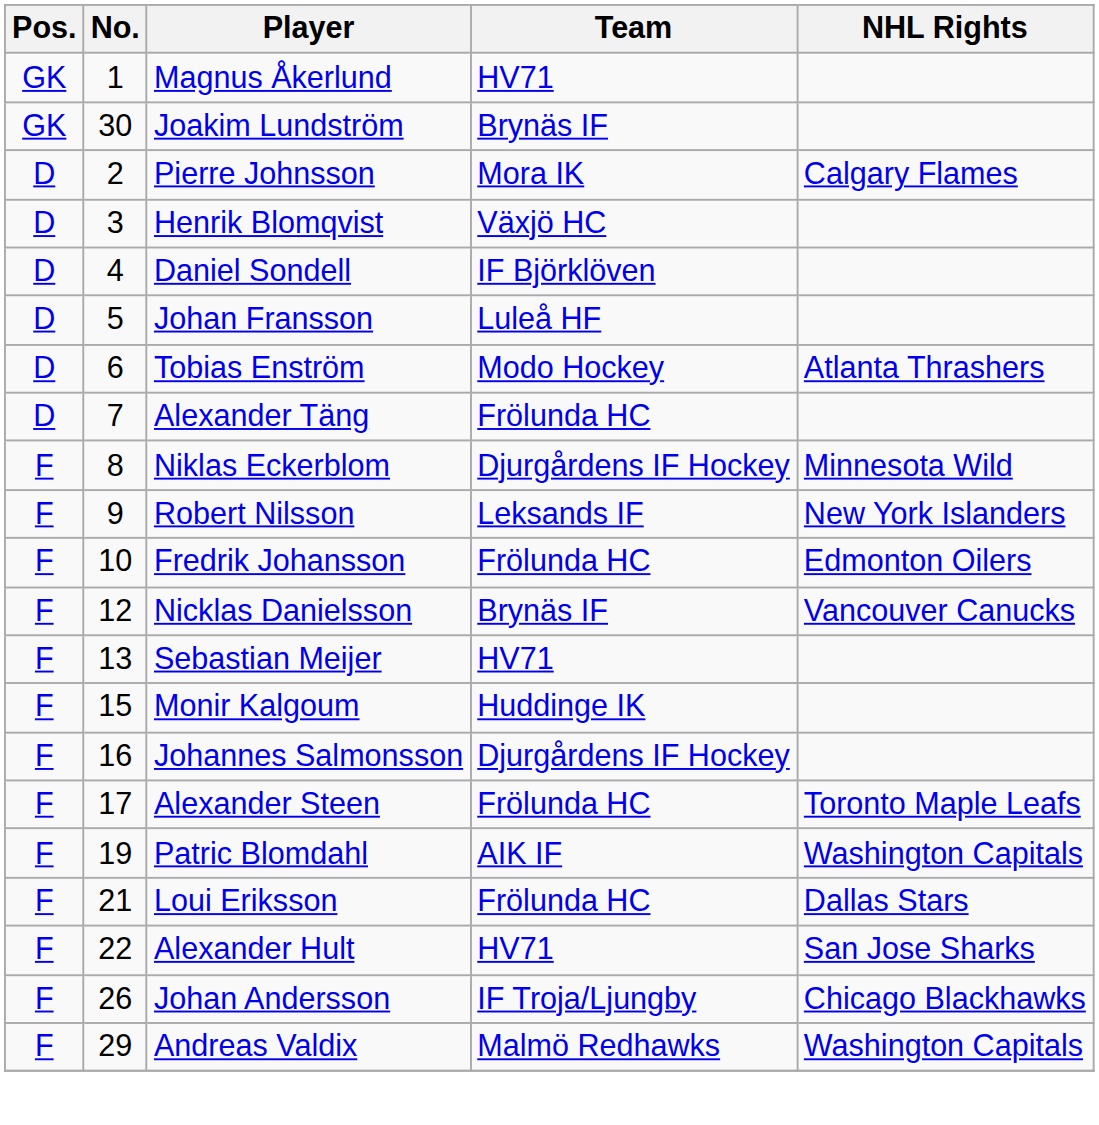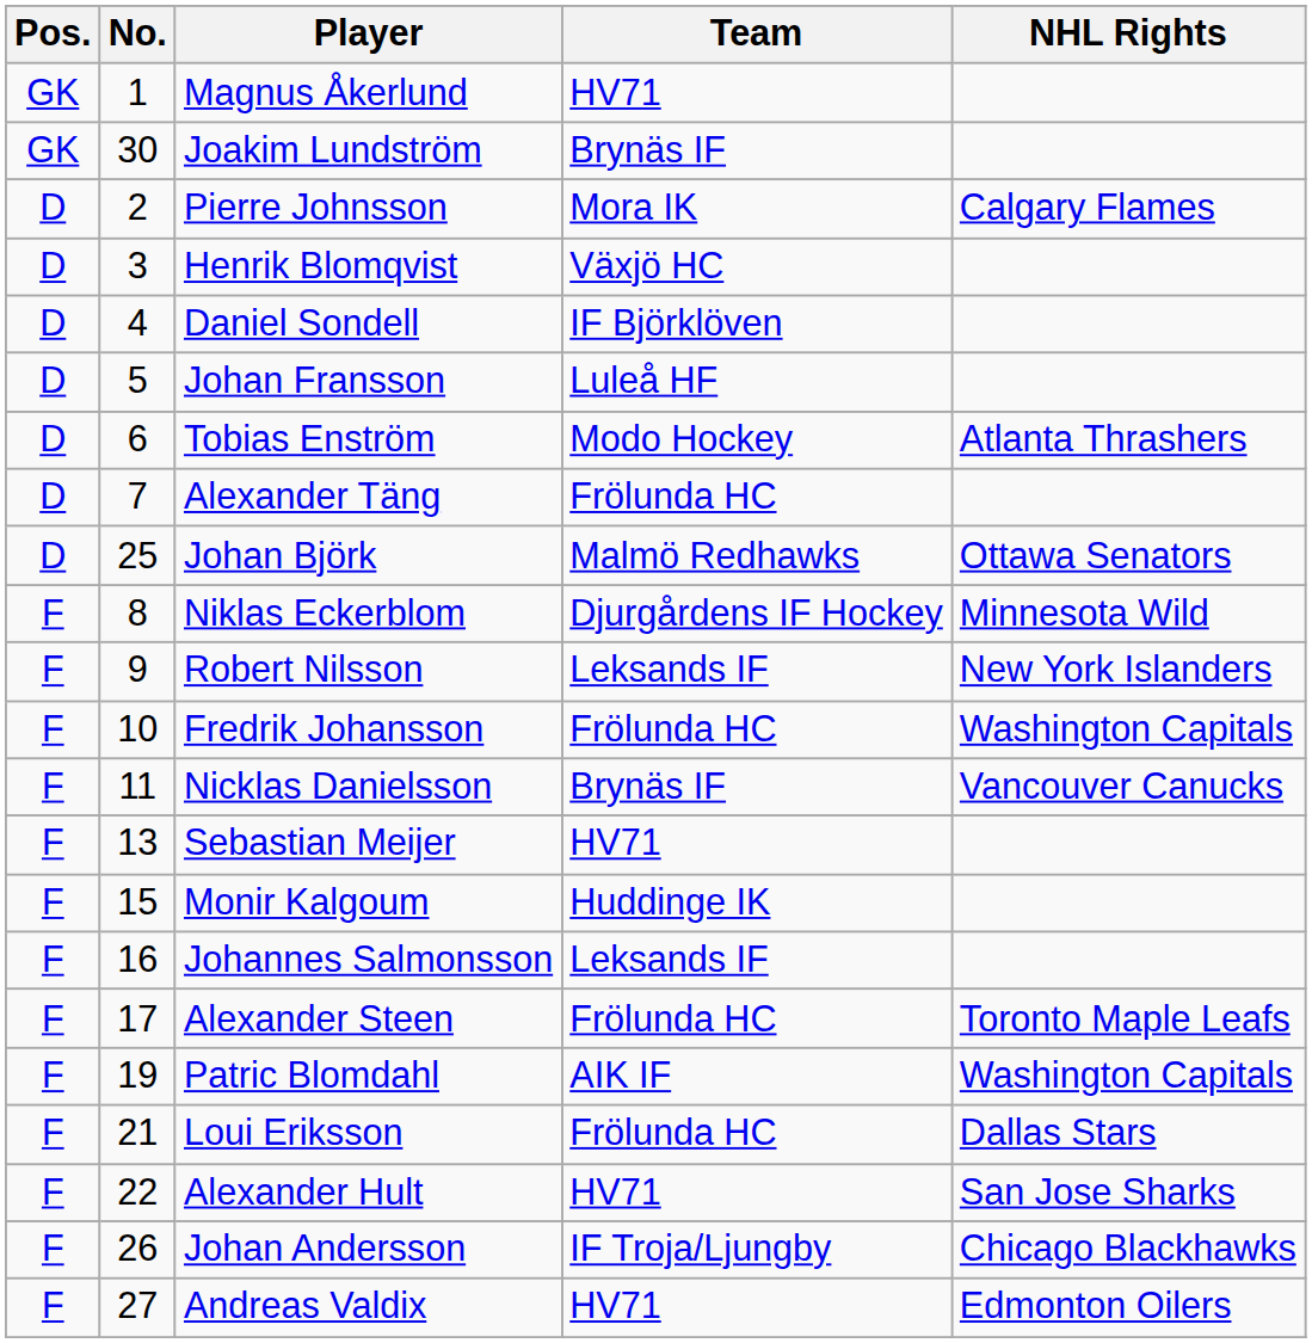 <table class="wikitable sortable">
 <tr>
 <th>Pos.</th>
 <th>No.</th>
 <th>Player</th>
 <th>Team</th>
 <th>NHL Rights</th>
 </tr>
 <tr>
 <td style="text-align:center;"><a href='#'>GK</a></td>
 <td style="text-align:center;">1</td>
 <td><a href='#'>Magnus Åkerlund</a></td>
 <td> <a href='#'>HV71</a></td>
 <td></td>
 </tr>
 <tr>
 <td style="text-align:center;"><a href='#'>GK</a></td>
 <td style="text-align:center;">30</td>
 <td><a href='#'>Joakim Lundström</a></td>
 <td> <a href='#'>Brynäs IF</a></td>
 <td></td>
 </tr>
 <tr>
 <td style="text-align:center;"><a href='#'>D</a></td>
 <td style="text-align:center;">2</td>
 <td><a href='#'>Pierre Johnsson</a></td>
 <td> <a href='#'>Mora IK</a></td>
 <td><a href='#'>Calgary Flames</a></td>
 </tr>
 <tr>
 <td style="text-align:center;"><a href='#'>D</a></td>
 <td style="text-align:center;">3</td>
 <td><a href='#'>Henrik Blomqvist</a></td>
 <td> <a href='#'>Växjö HC</a></td>
 <td></td>
 </tr>
 <tr>
 <td style="text-align:center;"><a href='#'>D</a></td>
 <td style="text-align:center;">4</td>
 <td><a href='#'>Daniel Sondell</a></td>
 <td> <a href='#'>IF Björklöven</a></td>
 <td></td>
 </tr>
 <tr>
 <td style="text-align:center;"><a href='#'>D</a></td>
 <td style="text-align:center;">5</td>
 <td><a href='#'>Johan Fransson</a></td>
 <td> <a href='#'>Luleå HF</a></td>
 <td></td>
 </tr>
 <tr>
 <td style="text-align:center;"><a href='#'>D</a></td>
 <td style="text-align:center;">6</td>
 <td><a href='#'>Tobias Enström</a></td>
 <td> <a href='#'>Modo Hockey</a></td>
 <td><a href='#'>Atlanta Thrashers</a></td>
 </tr>
 <tr>
 <td style="text-align:center;"><a href='#'>D</a></td>
 <td style="text-align:center;">7</td>
 <td><a href='#'>Alexander Täng</a></td>
 <td> <a href='#'>Frölunda HC</a></td>
 <td></td>
 </tr>
 <tr>
+<td style="text-align:center;"><a href='#'>D</a></td>
+<td style="text-align:center;">25</td>
+<td><a href='#'>Johan Björk</a></td>
+<td> <a href='#'>Malmö Redhawks</a></td>
+<td><a href='#'>Ottawa Senators</a></td>
+</tr>
+<tr>
 <td style="text-align:center;"><a href='#'>F</a></td>
 <td style="text-align:center;">8</td>
 <td><a href='#'>Niklas Eckerblom</a></td>
 <td> <a href='#'>Djurgårdens IF Hockey</a></td>
 <td><a href='#'>Minnesota Wild</a></td>
 </tr>
 <tr>
 <td style="text-align:center;"><a href='#'>F</a></td>
 <td style="text-align:center;">9</td>
 <td><a href='#'>Robert Nilsson</a></td>
 <td> <a href='#'>Leksands IF</a></td>
 <td><a href='#'>New York Islanders</a></td>
 </tr>
 <tr>
 <td style="text-align:center;"><a href='#'>F</a></td>
 <td style="text-align:center;">10</td>
 <td><a href='#'>Fredrik Johansson</a></td>
 <td> <a href='#'>Frölunda HC</a></td>
-<td><a href='#'>Edmonton Oilers</a></td>
+<td><a href='#'>Washington Capitals</a></td>
 </tr>
 <tr>
 <td style="text-align:center;"><a href='#'>F</a></td>
-<td style="text-align:center;">12</td>
+<td style="text-align:center;">11</td>
 <td><a href='#'>Nicklas Danielsson</a></td>
 <td> <a href='#'>Brynäs IF</a></td>
 <td><a href='#'>Vancouver Canucks</a></td>
 </tr>
 <tr>
 <td style="text-align:center;"><a href='#'>F</a></td>
 <td style="text-align:center;">13</td>
 <td><a href='#'>Sebastian Meijer</a></td>
 <td> <a href='#'>HV71</a></td>
 <td></td>
 </tr>
 <tr>
 <td style="text-align:center;"><a href='#'>F</a></td>
 <td style="text-align:center;">15</td>
 <td><a href='#'>Monir Kalgoum</a></td>
 <td> <a href='#'>Huddinge IK</a></td>
 <td></td>
 </tr>
 <tr>
 <td style="text-align:center;"><a href='#'>F</a></td>
 <td style="text-align:center;">16</td>
 <td><a href='#'>Johannes Salmonsson</a></td>
-<td> <a href='#'>Djurgårdens IF Hockey</a></td>
+<td> <a href='#'>Leksands IF</a></td>
 <td></td>
 </tr>
 <tr>
 <td style="text-align:center;"><a href='#'>F</a></td>
 <td style="text-align:center;">17</td>
 <td><a href='#'>Alexander Steen</a></td>
 <td> <a href='#'>Frölunda HC</a></td>
 <td><a href='#'>Toronto Maple Leafs</a></td>
 </tr>
 <tr>
 <td style="text-align:center;"><a href='#'>F</a></td>
 <td style="text-align:center;">19</td>
 <td><a href='#'>Patric Blomdahl</a></td>
 <td> <a href='#'>AIK IF</a></td>
 <td><a href='#'>Washington Capitals</a></td>
 </tr>
 <tr>
 <td style="text-align:center;"><a href='#'>F</a></td>
 <td style="text-align:center;">21</td>
 <td><a href='#'>Loui Eriksson</a></td>
 <td> <a href='#'>Frölunda HC</a></td>
 <td><a href='#'>Dallas Stars</a></td>
 </tr>
 <tr>
 <td style="text-align:center;"><a href='#'>F</a></td>
 <td style="text-align:center;">22</td>
 <td><a href='#'>Alexander Hult</a></td>
 <td> <a href='#'>HV71</a></td>
 <td><a href='#'>San Jose Sharks</a></td>
 </tr>
 <tr>
 <td style="text-align:center;"><a href='#'>F</a></td>
 <td style="text-align:center;">26</td>
 <td><a href='#'>Johan Andersson</a></td>
 <td> <a href='#'>IF Troja/Ljungby</a></td>
 <td><a href='#'>Chicago Blackhawks</a></td>
 </tr>
 <tr>
 <td style="text-align:center;"><a href='#'>F</a></td>
-<td style="text-align:center;">29</td>
+<td style="text-align:center;">27</td>
 <td><a href='#'>Andreas Valdix</a></td>
-<td> <a href='#'>Malmö Redhawks</a></td>
-<td><a href='#'>Washington Capitals</a></td>
+<td> <a href='#'>HV71</a></td>
+<td><a href='#'>Edmonton Oilers</a></td>
 </tr>
 <tr>
 </tr>
 </table>
